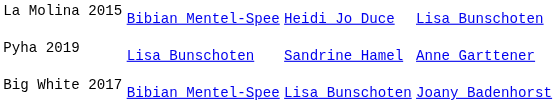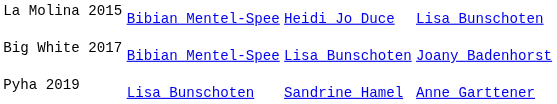 <table>
 <tr>
 <td>La Molina 2015</td>
 <td><br><a href='#'>Bibian Mentel-Spee</a></td>
 <td><br><a href='#'>Heidi Jo Duce</a></td>
 <td><br><a href='#'>Lisa Bunschoten</a></td>
 </tr>
 <tr>
+<td>Big White 2017</td>
+<td><br><a href='#'>Bibian Mentel-Spee</a></td>
+<td><br><a href='#'>Lisa Bunschoten</a></td>
+<td><br><a href='#'>Joany Badenhorst</a></td>
+</tr>
+<tr>
 <td>Pyha 2019</td>
 <td><br><a href='#'>Lisa Bunschoten</a></td>
 <td><br><a href='#'>Sandrine Hamel</a></td>
 <td><br><a href='#'>Anne Garttener</a></td>
 </tr>
-<tr>
-<td>Big White 2017</td>
-<td><br><a href='#'>Bibian Mentel-Spee</a></td>
-<td><br><a href='#'>Lisa Bunschoten</a></td>
-<td><br><a href='#'>Joany Badenhorst</a></td>
-</tr>
 </table>
